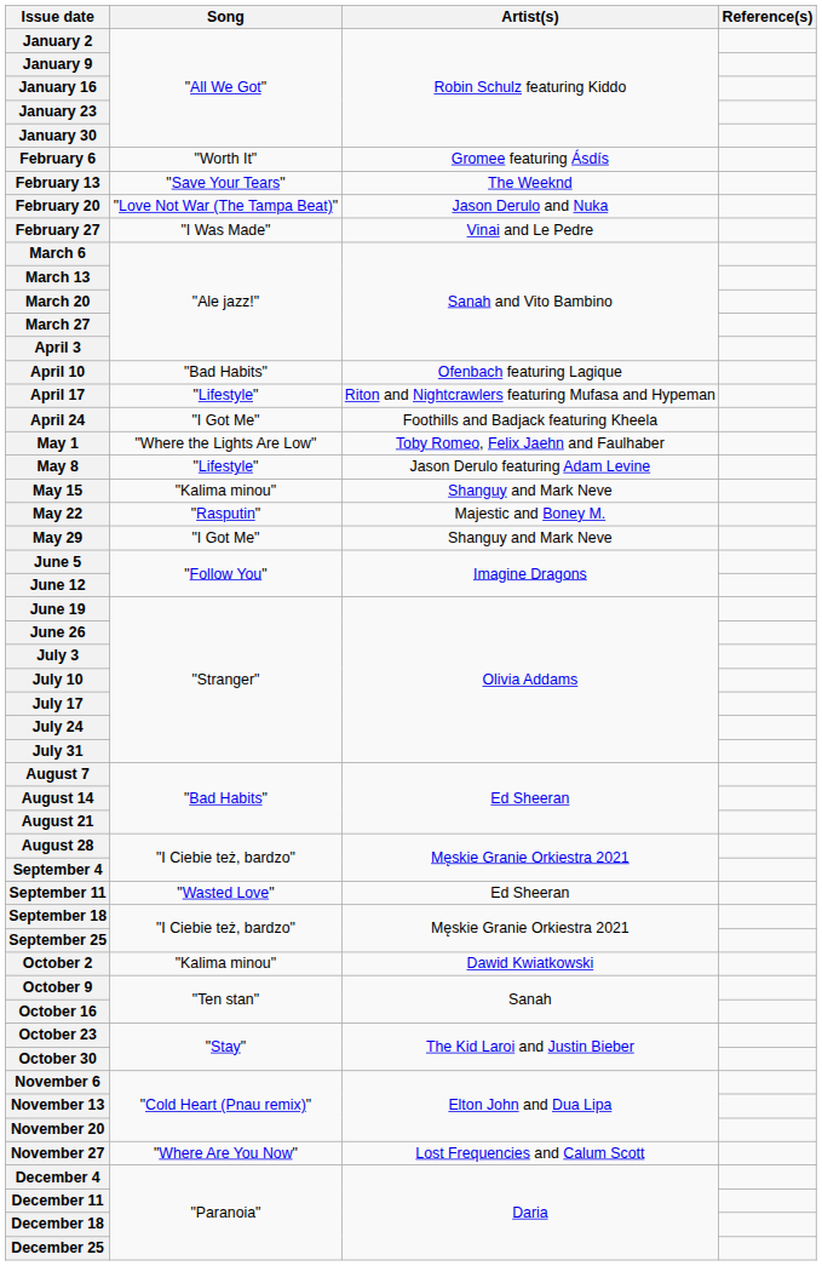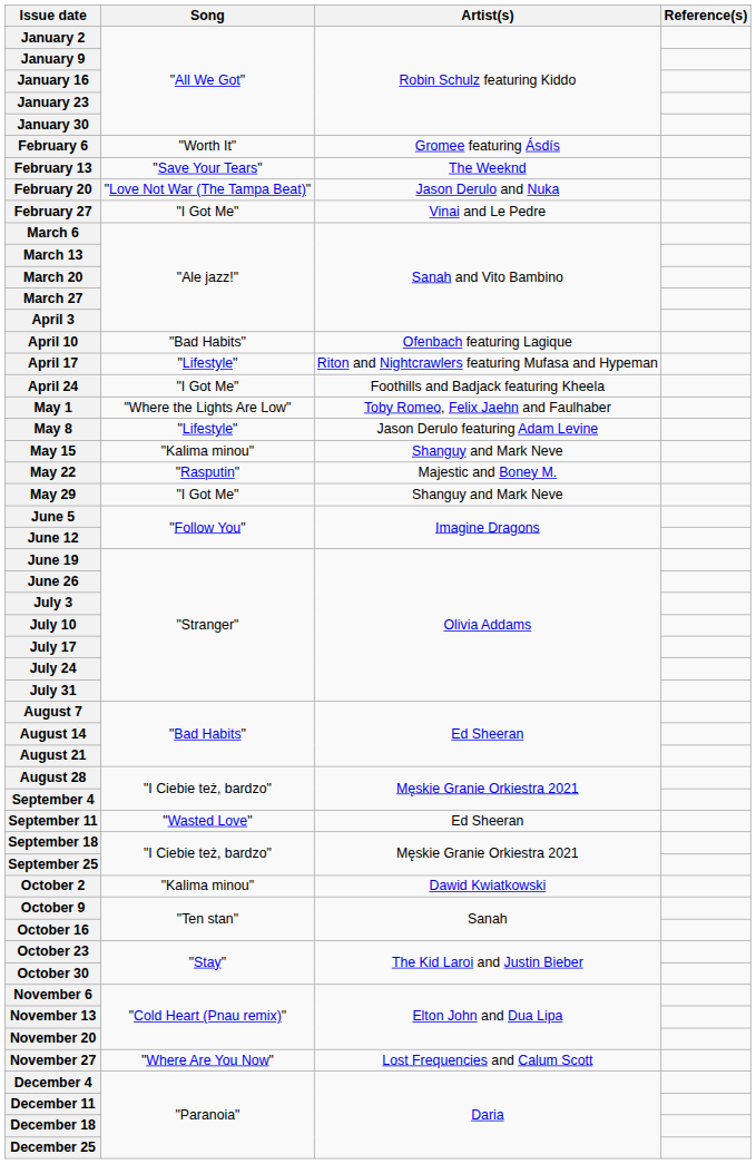 <table class="wikitable plainrowheaders" style="text-align: center">
 <tr>
 <th>Issue date</th>
 <th>Song</th>
 <th>Artist(s)</th>
 <th>Reference(s)</th>
 </tr>
 <tr>
 <th scope="row">January 2</th>
 <td rowspan="5">"<a href='#'>All We Got</a>"</td>
 <td rowspan="5"><a href='#'>Robin Schulz</a> featuring Kiddo</td>
 <td></td>
 </tr>
 <tr>
 <th scope="row">January 9</th>
 <td></td>
 </tr>
 <tr>
 <th scope="row">January 16</th>
 <td></td>
 </tr>
 <tr>
 <th scope="row">January 23</th>
 <td></td>
 </tr>
 <tr>
 <th scope="row">January 30</th>
 <td></td>
 </tr>
 <tr>
 <th scope="row">February 6</th>
 <td>"Worth It"</td>
 <td><a href='#'>Gromee</a> featuring <a href='#'>Ásdís</a></td>
 <td></td>
 </tr>
 <tr>
 <th scope="row">February 13</th>
 <td>"<a href='#'>Save Your Tears</a>"</td>
 <td><a href='#'>The Weeknd</a></td>
 <td></td>
 </tr>
 <tr>
 <th scope="row">February 20</th>
 <td>"<a href='#'>Love Not War (The Tampa Beat)</a>"</td>
 <td><a href='#'>Jason Derulo</a> and <a href='#'>Nuka</a></td>
 <td></td>
 </tr>
 <tr>
 <th scope="row">February 27</th>
-<td>"I Was Made"</td>
+<td>"I Got Me"</td>
 <td><a href='#'>Vinai</a> and Le Pedre</td>
 <td></td>
 </tr>
 <tr>
 <th scope="row">March 6</th>
 <td rowspan="5">"Ale jazz!"</td>
 <td rowspan="5"><a href='#'>Sanah</a> and Vito Bambino</td>
 <td></td>
 </tr>
 <tr>
 <th scope="row">March 13</th>
 <td></td>
 </tr>
 <tr>
 <th scope="row">March 20</th>
 <td></td>
 </tr>
 <tr>
 <th scope="row">March 27</th>
 <td></td>
 </tr>
 <tr>
 <th scope="row">April 3</th>
 <td></td>
 </tr>
 <tr>
 <th scope="row">April 10</th>
 <td>"Bad Habits"</td>
 <td><a href='#'>Ofenbach</a> featuring Lagique</td>
 <td></td>
 </tr>
 <tr>
 <th scope="row">April 17</th>
 <td>"<a href='#'>Lifestyle</a>"</td>
 <td><a href='#'>Riton</a> and <a href='#'>Nightcrawlers</a> featuring Mufasa and Hypeman</td>
 <td></td>
 </tr>
 <tr>
 <th scope="row">April 24</th>
 <td>"I Got Me"</td>
 <td>Foothills and Badjack featuring Kheela</td>
 <td></td>
 </tr>
 <tr>
 <th scope="row">May 1</th>
 <td>"Where the Lights Are Low"</td>
 <td><a href='#'>Toby Romeo</a>, <a href='#'>Felix Jaehn</a> and Faulhaber</td>
 <td></td>
 </tr>
 <tr>
 <th scope="row">May 8</th>
 <td>"<a href='#'>Lifestyle</a>"</td>
 <td>Jason Derulo featuring <a href='#'>Adam Levine</a></td>
 <td></td>
 </tr>
 <tr>
 <th scope="row">May 15</th>
 <td>"Kalima minou"</td>
 <td><a href='#'>Shanguy</a> and Mark Neve</td>
 <td></td>
 </tr>
 <tr>
 <th scope="row">May 22</th>
 <td>"<a href='#'>Rasputin</a>"</td>
 <td>Majestic and <a href='#'>Boney M.</a></td>
 <td></td>
 </tr>
 <tr>
 <th scope="row">May 29</th>
 <td>"I Got Me"</td>
 <td>Shanguy and Mark Neve</td>
 <td></td>
 </tr>
 <tr>
 <th scope="row">June 5</th>
 <td rowspan="2">"<a href='#'>Follow You</a>"</td>
 <td rowspan="2"><a href='#'>Imagine Dragons</a></td>
 <td></td>
 </tr>
 <tr>
 <th scope="row">June 12</th>
 <td></td>
 </tr>
 <tr>
 <th scope="row">June 19</th>
 <td rowspan="7">"Stranger"</td>
 <td rowspan="7"><a href='#'>Olivia Addams</a></td>
 <td></td>
 </tr>
 <tr>
 <th scope="row">June 26</th>
 <td></td>
 </tr>
 <tr>
 <th scope="row">July 3</th>
 <td></td>
 </tr>
 <tr>
 <th scope="row">July 10</th>
 <td></td>
 </tr>
 <tr>
 <th scope="row">July 17</th>
 <td></td>
 </tr>
 <tr>
 <th scope="row">July 24</th>
 <td></td>
 </tr>
 <tr>
 <th scope="row">July 31</th>
 <td></td>
 </tr>
 <tr>
 <th scope="row">August 7</th>
 <td rowspan="3">"<a href='#'>Bad Habits</a>"</td>
 <td rowspan="3"><a href='#'>Ed Sheeran</a></td>
 <td></td>
 </tr>
 <tr>
 <th scope="row">August 14</th>
 <td></td>
 </tr>
 <tr>
 <th scope="row">August 21</th>
 <td></td>
 </tr>
 <tr>
 <th scope="row">August 28</th>
 <td rowspan="2">"I Ciebie też, bardzo"</td>
 <td rowspan="2"><a href='#'>Męskie Granie Orkiestra 2021</a></td>
 <td></td>
 </tr>
 <tr>
 <th scope="row">September 4</th>
 <td></td>
 </tr>
 <tr>
 <th scope="row">September 11</th>
 <td>"<a href='#'>Wasted Love</a>"</td>
 <td>Ed Sheeran</td>
 <td></td>
 </tr>
 <tr>
 <th scope="row">September 18</th>
 <td rowspan="2">"I Ciebie też, bardzo"</td>
 <td rowspan="2">Męskie Granie Orkiestra 2021</td>
 <td></td>
 </tr>
 <tr>
 <th scope="row">September 25</th>
 <td></td>
 </tr>
 <tr>
 <th scope="row">October 2</th>
 <td>"Kalima minou"</td>
 <td><a href='#'>Dawid Kwiatkowski</a></td>
 <td></td>
 </tr>
 <tr>
 <th scope="row">October 9</th>
 <td rowspan="2">"Ten stan"</td>
 <td rowspan="2">Sanah</td>
 <td></td>
 </tr>
 <tr>
 <th scope="row">October 16</th>
 <td></td>
 </tr>
 <tr>
 <th scope="row">October 23</th>
 <td rowspan="2">"<a href='#'>Stay</a>"</td>
 <td rowspan="2"><a href='#'>The Kid Laroi</a> and <a href='#'>Justin Bieber</a></td>
 <td></td>
 </tr>
 <tr>
 <th scope="row">October 30</th>
 <td></td>
 </tr>
 <tr>
 <th scope="row">November 6</th>
 <td rowspan="3">"<a href='#'>Cold Heart (Pnau remix)</a>"</td>
 <td rowspan="3"><a href='#'>Elton John</a> and <a href='#'>Dua Lipa</a></td>
 <td></td>
 </tr>
 <tr>
 <th scope="row">November 13</th>
 <td></td>
 </tr>
 <tr>
 <th scope="row">November 20</th>
 <td></td>
 </tr>
 <tr>
 <th scope="row">November 27</th>
 <td>"<a href='#'>Where Are You Now</a>"</td>
 <td><a href='#'>Lost Frequencies</a> and <a href='#'>Calum Scott</a></td>
 <td></td>
 </tr>
 <tr>
 <th scope="row">December 4</th>
 <td rowspan="4">"Paranoia"</td>
 <td rowspan="4"><a href='#'>Daria</a></td>
 <td></td>
 </tr>
 <tr>
 <th scope="row">December 11</th>
 <td></td>
 </tr>
 <tr>
 <th scope="row">December 18</th>
 <td></td>
 </tr>
 <tr>
 <th scope="row">December 25</th>
 <td></td>
 </tr>
 </table>
